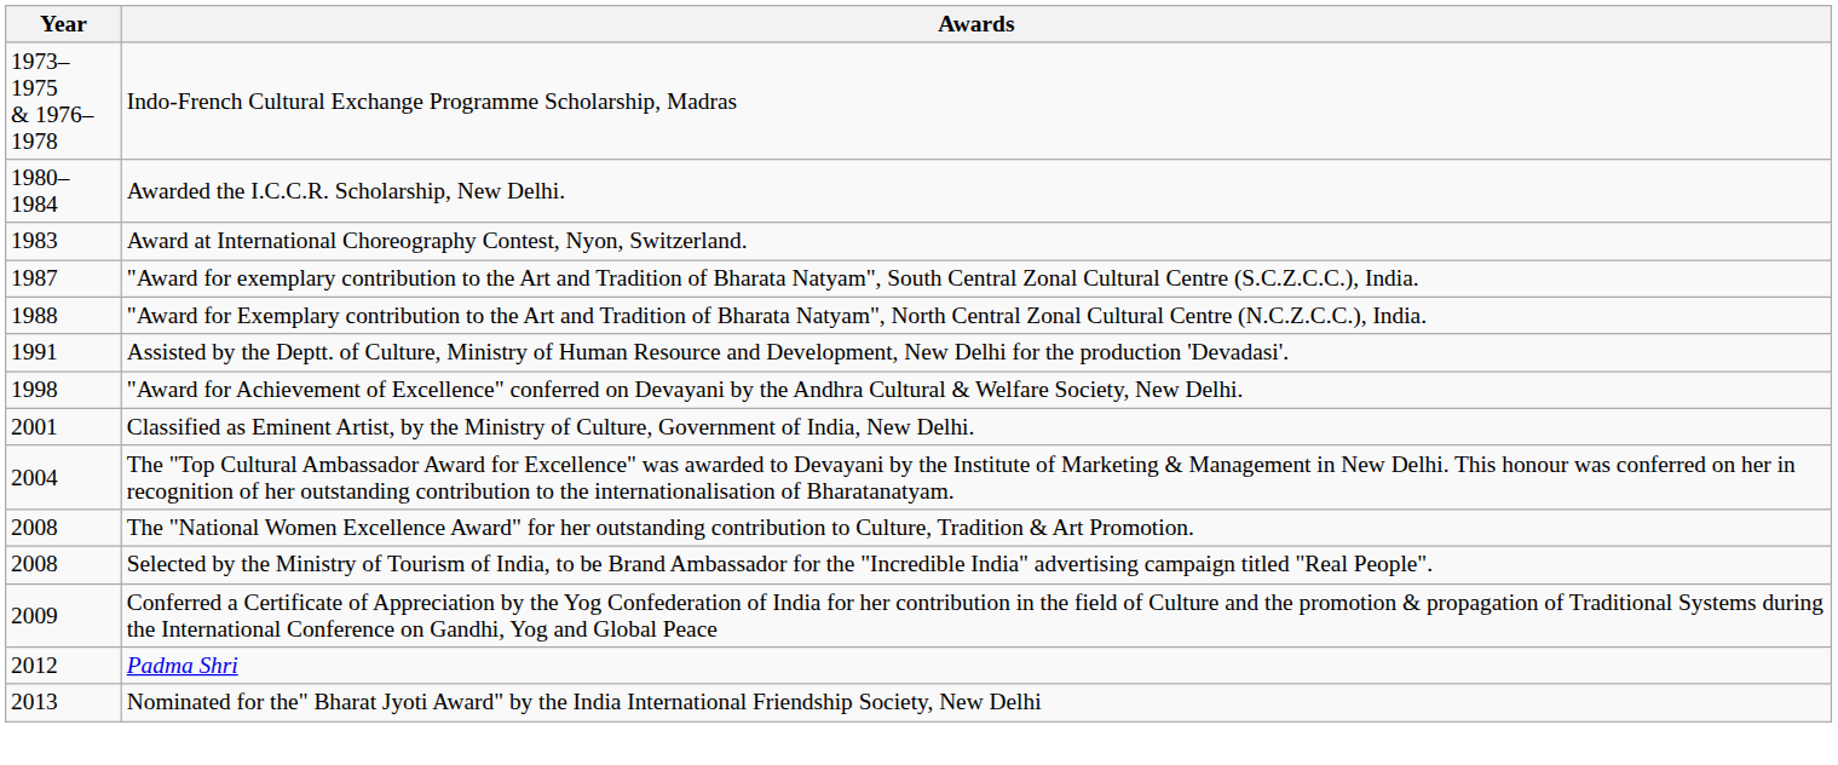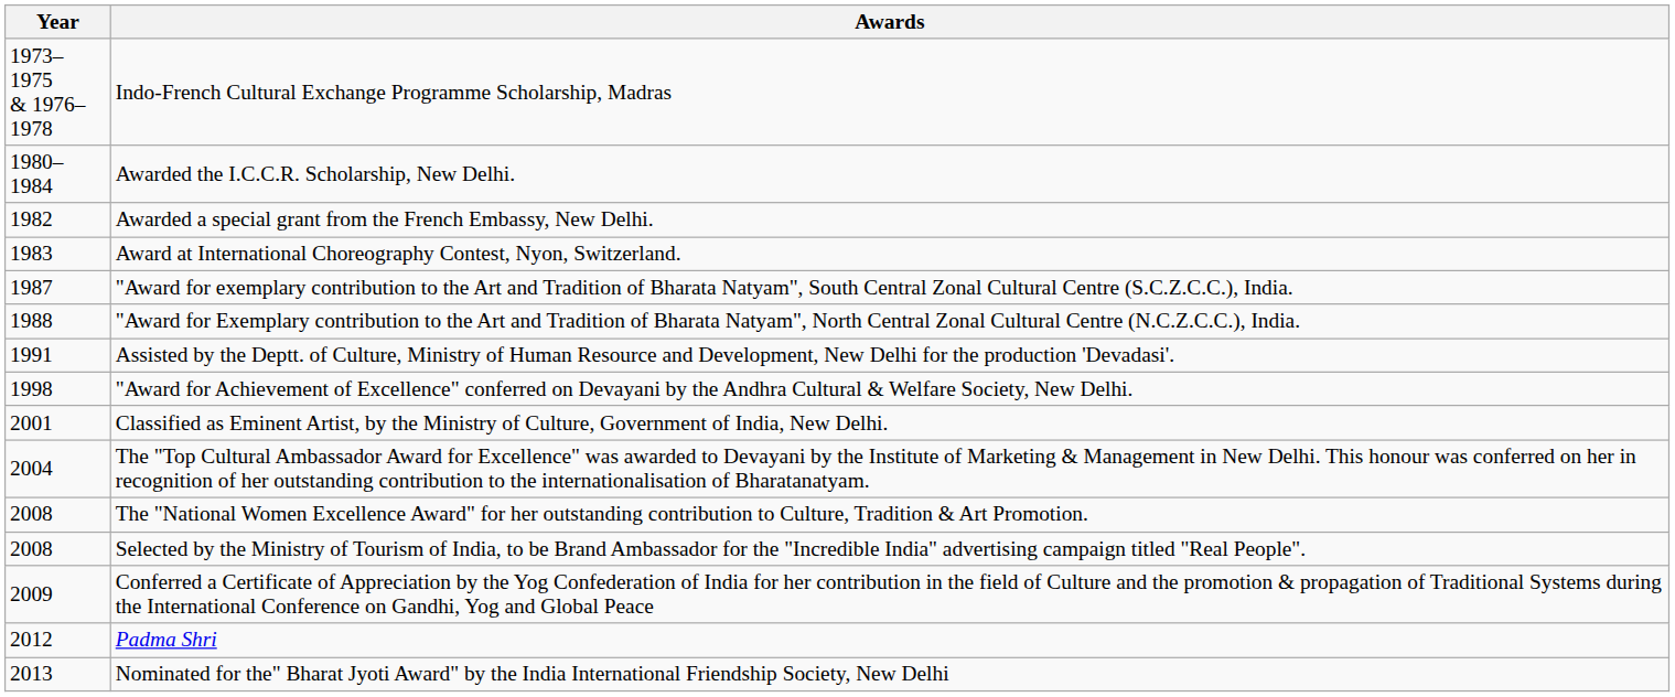 <table class="wikitable">
 <tr>
 <th>Year</th>
 <th>Awards</th>
 </tr>
 <tr>
 <td>1973–1975<br>& 1976–1978</td>
 <td>Indo-French Cultural Exchange Programme Scholarship, Madras</td>
 </tr>
 <tr>
 <td>1980–1984</td>
 <td>Awarded the I.C.C.R. Scholarship, New Delhi.</td>
+</tr>
+<tr>
+<td>1982</td>
+<td>Awarded a special grant from the French Embassy, New Delhi.</td>
 </tr>
 <tr>
 <td>1983</td>
 <td>Award at International Choreography Contest, Nyon, Switzerland.</td>
 </tr>
 <tr>
 <td>1987</td>
 <td>"Award for exemplary contribution to the Art and Tradition of Bharata Natyam", South Central Zonal Cultural Centre (S.C.Z.C.C.), India.</td>
 </tr>
 <tr>
 <td>1988</td>
 <td>"Award for Exemplary contribution to the Art and Tradition of Bharata Natyam", North Central Zonal Cultural Centre (N.C.Z.C.C.), India.</td>
 </tr>
 <tr>
 <td>1991</td>
 <td>Assisted by the Deptt. of Culture, Ministry of Human Resource and Development, New Delhi for the production 'Devadasi'.</td>
 </tr>
 <tr>
 <td>1998</td>
 <td>"Award for Achievement of Excellence" conferred on Devayani by the Andhra Cultural & Welfare Society, New Delhi.</td>
 </tr>
 <tr>
 <td>2001</td>
 <td>Classified as Eminent Artist, by the Ministry of Culture, Government of India, New Delhi.</td>
 </tr>
 <tr>
 <td>2004</td>
 <td>The "Top Cultural Ambassador Award for Excellence" was awarded to Devayani by the Institute of Marketing & Management in New Delhi. This honour was conferred on her in recognition of her outstanding contribution to the internationalisation of Bharatanatyam.</td>
 </tr>
 <tr>
 <td>2008</td>
 <td>The "National Women Excellence Award" for her outstanding contribution to Culture, Tradition & Art Promotion.</td>
 </tr>
 <tr>
 <td>2008</td>
 <td>Selected by the Ministry of Tourism of India, to be Brand Ambassador for the "Incredible India" advertising campaign titled "Real People".</td>
 </tr>
 <tr>
 <td>2009</td>
 <td>Conferred a Certificate of Appreciation by the Yog Confederation of India for her contribution in the field of Culture and the promotion &  propagation of Traditional Systems during the International Conference on Gandhi, Yog and Global Peace</td>
 </tr>
 <tr>
 <td>2012</td>
 <td><em><a href='#'>Padma Shri</a></em></td>
 </tr>
 <tr>
 <td>2013</td>
 <td>Nominated for the" Bharat Jyoti Award" by the India International Friendship Society, New Delhi</td>
 </tr>
 </table>
